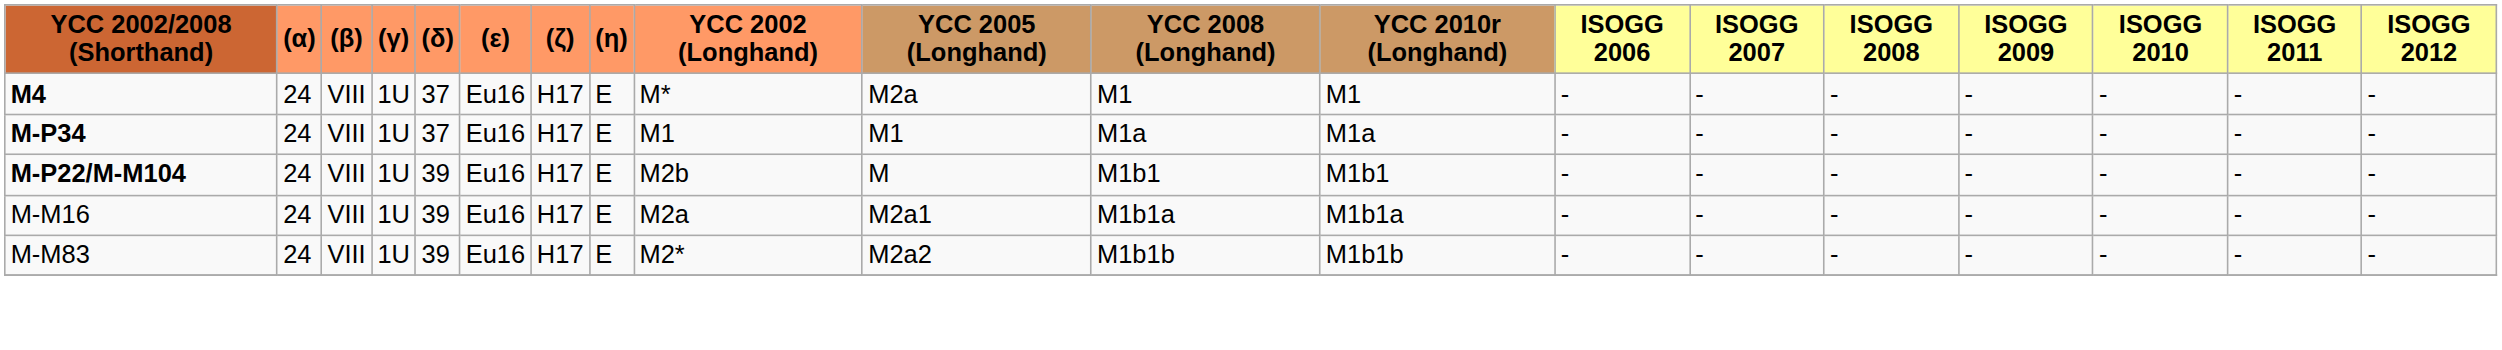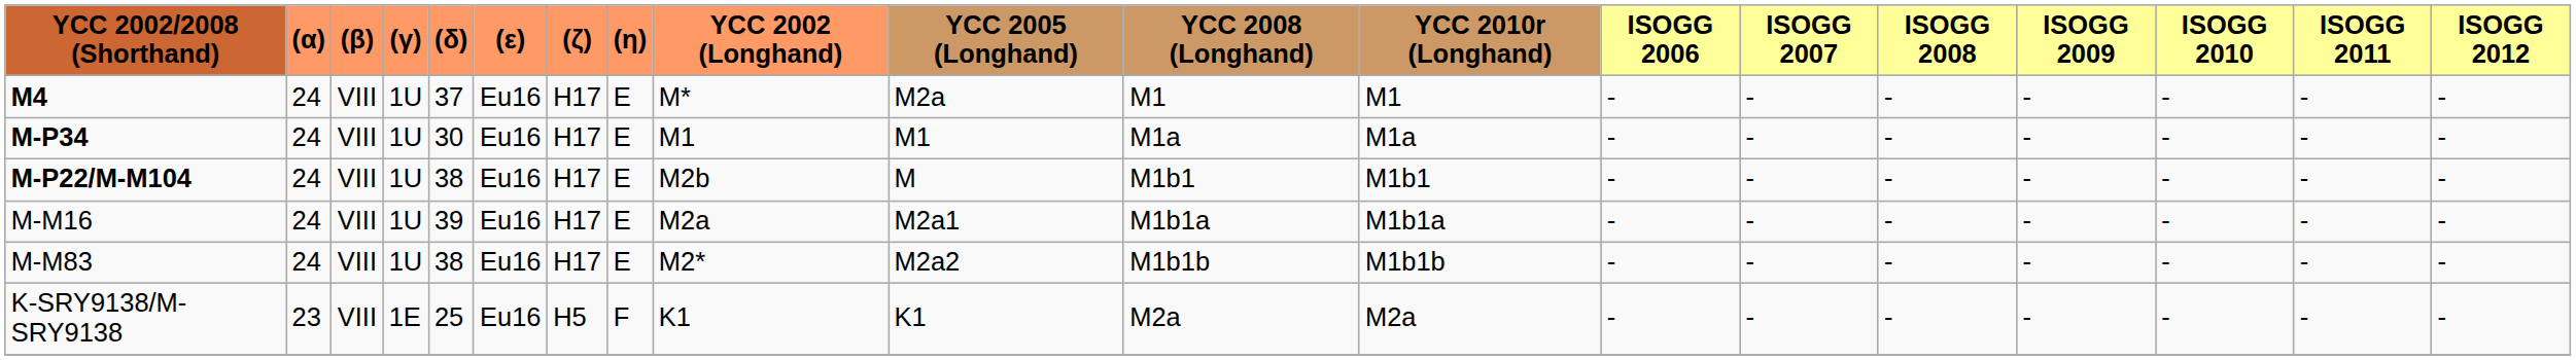 <table class="wikitable">
 <tr>
 <th align="center" style="background:#c63;"><strong>YCC 2002/2008 (Shorthand)</strong></th>
 <th align="center" style="background:#f96;"><strong>(α)</strong></th>
 <th align="center" style="background:#f96;"><strong>(β)</strong></th>
 <th align="center" style="background:#f96;"><strong>(γ)</strong></th>
 <td align="center" style="background:#f96;"><strong>(δ)</strong></td>
 <td align="center" style="background:#f96;"><strong>(ε)</strong></td>
 <td align="center" style="background:#f96;"><strong>(ζ)</strong></td>
 <td align="center" style="background:#f96"><strong>(η)</strong></td>
 <td align="center" style="background:#f96"><strong>YCC 2002 (Longhand)</strong></td>
 <td align="center" style="background:#c96;"><strong>YCC 2005 (Longhand)</strong></td>
 <td align="center" style="background:#c96;"><strong>YCC 2008 (Longhand)</strong></td>
 <td align="center" style="background:#c96;"><strong>YCC 2010r (Longhand)</strong></td>
 <td align="center" style="background:#ff9;"><strong>ISOGG 2006</strong></td>
 <td align="center" style="background:#ff9;"><strong>ISOGG 2007</strong></td>
 <td align="center" style="background:#ff9;"><strong>ISOGG 2008</strong></td>
 <td align="center" style="background:#ff9;"><strong>ISOGG 2009</strong></td>
 <td align="center" style="background:#ff9;"><strong>ISOGG 2010</strong></td>
 <td align="center" style="background:#ff9;"><strong>ISOGG 2011</strong></td>
 <td align="center" style="background:#ff9;"><strong>ISOGG 2012</strong></td>
 </tr>
 <tr>
 <td><strong>M4</strong></td>
 <td>24</td>
 <td>VIII</td>
 <td>1U</td>
 <td>37</td>
 <td>Eu16</td>
 <td>H17</td>
 <td>E</td>
 <td>M*</td>
 <td>M2a</td>
 <td>M1</td>
 <td>M1</td>
 <td>-</td>
 <td>-</td>
 <td>-</td>
 <td>-</td>
 <td>-</td>
 <td>-</td>
 <td>-</td>
 </tr>
 <tr>
 <td><strong>M-P34</strong></td>
 <td>24</td>
 <td>VIII</td>
 <td>1U</td>
-<td>37</td>
+<td>30</td>
 <td>Eu16</td>
 <td>H17</td>
 <td>E</td>
 <td>M1</td>
 <td>M1</td>
 <td>M1a</td>
 <td>M1a</td>
 <td>-</td>
 <td>-</td>
 <td>-</td>
 <td>-</td>
 <td>-</td>
 <td>-</td>
 <td>-</td>
 </tr>
 <tr>
 <td><strong>M-P22/M-M104</strong></td>
 <td>24</td>
 <td>VIII</td>
 <td>1U</td>
-<td>39</td>
+<td>38</td>
 <td>Eu16</td>
 <td>H17</td>
 <td>E</td>
 <td>M2b</td>
 <td>M</td>
 <td>M1b1</td>
 <td>M1b1</td>
 <td>-</td>
 <td>-</td>
 <td>-</td>
 <td>-</td>
 <td>-</td>
 <td>-</td>
 <td>-</td>
 </tr>
 <tr>
 <td>M-M16</td>
 <td>24</td>
 <td>VIII</td>
 <td>1U</td>
 <td>39</td>
 <td>Eu16</td>
 <td>H17</td>
 <td>E</td>
 <td>M2a</td>
 <td>M2a1</td>
 <td>M1b1a</td>
 <td>M1b1a</td>
 <td>-</td>
 <td>-</td>
 <td>-</td>
 <td>-</td>
 <td>-</td>
 <td>-</td>
 <td>-</td>
 </tr>
 <tr>
 <td>M-M83</td>
 <td>24</td>
 <td>VIII</td>
 <td>1U</td>
-<td>39</td>
+<td>38</td>
 <td>Eu16</td>
 <td>H17</td>
 <td>E</td>
 <td>M2*</td>
 <td>M2a2</td>
 <td>M1b1b</td>
 <td>M1b1b</td>
 <td>-</td>
 <td>-</td>
 <td>-</td>
 <td>-</td>
 <td>-</td>
 <td>-</td>
 <td>-</td>
 </tr>
 <tr>
+<td>K-SRY9138/M-SRY9138</td>
+<td>23</td>
+<td>VIII</td>
+<td>1E</td>
+<td>25</td>
+<td>Eu16</td>
+<td>H5</td>
+<td>F</td>
+<td>K1</td>
+<td>K1</td>
+<td>M2a</td>
+<td>M2a</td>
+<td>-</td>
+<td>-</td>
+<td>-</td>
+<td>-</td>
+<td>-</td>
+<td>-</td>
+<td>-</td>
+</tr>
+<tr>
 </tr>
 </table>
